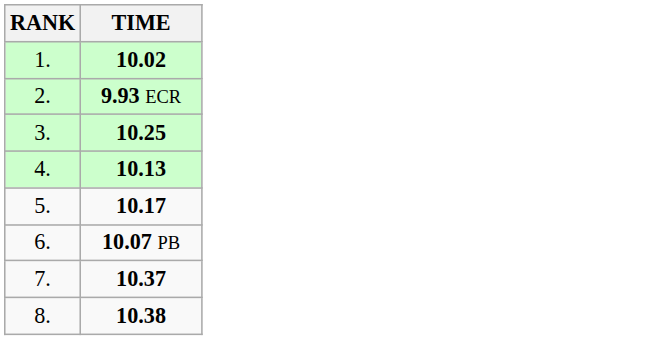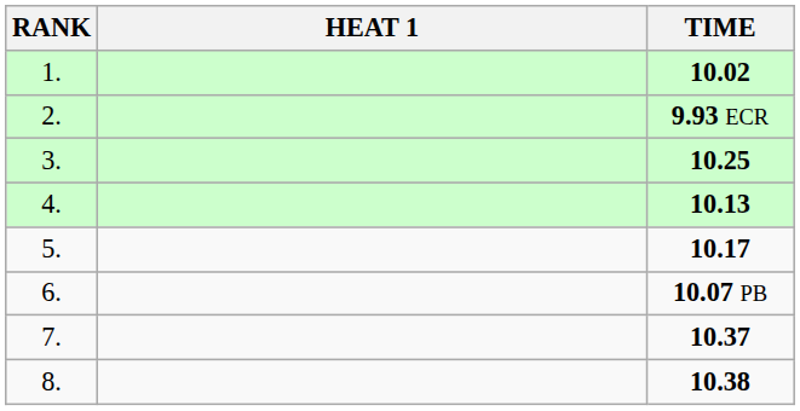 <table class="wikitable" style="border-collapse: collapse; font-size: 90%;">
 <tr>
 <th>RANK</th>
+<th style="width: 20em">HEAT 1</th>
 <th style="width: 5em">TIME</th>
 </tr>
 <tr style="background:#ccffcc;">
 <td align="center">1.</td>
+<td></td>
 <td align="center"><strong>10.02</strong></td>
 </tr>
 <tr style="background:#ccffcc;">
 <td align="center">2.</td>
+<td></td>
 <td align="center"><strong>9.93</strong> <small>ECR</small></td>
 </tr>
 <tr style="background:#ccffcc;">
 <td align="center">3.</td>
+<td></td>
 <td align="center"><strong>10.25</strong></td>
 </tr>
 <tr style="background:#ccffcc;">
 <td align="center">4.</td>
+<td></td>
 <td align="center"><strong>10.13</strong></td>
 </tr>
 <tr>
 <td align="center">5.</td>
+<td></td>
 <td align="center"><strong>10.17</strong></td>
 </tr>
 <tr>
 <td align="center">6.</td>
+<td></td>
 <td align="center"><strong>10.07</strong> <small>PB</small></td>
 </tr>
 <tr>
 <td align="center">7.</td>
+<td></td>
 <td align="center"><strong>10.37</strong></td>
 </tr>
 <tr>
 <td align="center">8.</td>
+<td></td>
 <td align="center"><strong>10.38</strong></td>
 </tr>
 </table>
